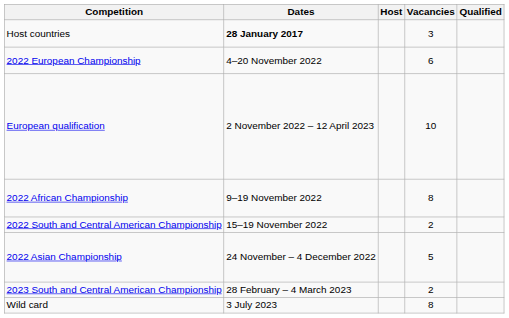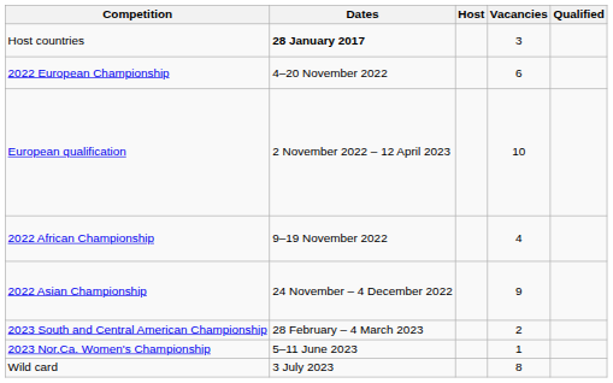 <table class="wikitable">
 <tr>
 <th>Competition</th>
 <th>Dates</th>
 <th>Host</th>
 <th>Vacancies</th>
 <th>Qualified</th>
 </tr>
 <tr>
 <td>Host countries</td>
 <td><strong>28 January 2017</strong></td>
 <td></td>
 <td style="text-align: center;">3</td>
 <td><br><br></td>
 </tr>
 <tr>
 <td><a href='#'>2022 European Championship</a></td>
 <td>4–20 November 2022</td>
 <td><br><br></td>
 <td style="text-align: center;">6</td>
 <td><br><br></td>
 </tr>
 <tr>
 <td><a href='#'>European qualification</a></td>
 <td>2 November 2022 – 12 April 2023</td>
 <td></td>
 <td style="text-align: center;">10</td>
 <td><br><br><br><br><br><br><br><br><br></td>
 </tr>
 <tr>
 <td><a href='#'>2022 African Championship</a></td>
 <td>9–19 November 2022</td>
 <td></td>
-<td style="text-align: center;">8</td>
+<td style="text-align: center;">4</td>
 <td><br><br><br></td>
-</tr>
-<tr>
-<td><a href='#'>2022 South and Central American Championship</a></td>
-<td>15–19 November 2022</td>
-<td></td>
-<td style="text-align: center;">2</td>
-<td><br></td>
 </tr>
 <tr>
 <td><a href='#'>2022 Asian Championship</a></td>
 <td>24 November – 4 December 2022</td>
 <td></td>
-<td style="text-align: center;">5</td>
+<td style="text-align: center;">9</td>
 <td><br><br><br><br></td>
 </tr>
 <tr>
 <td><a href='#'>2023 South and Central American Championship</a></td>
 <td>28 February – 4 March 2023</td>
 <td></td>
 <td style="text-align: center;">2</td>
 <td><br></td>
 </tr>
 <tr>
+<td><a href='#'>2023 Nor.Ca. Women's Championship</a></td>
+<td>5–11 June 2023</td>
+<td></td>
+<td style="text-align: center;">1</td>
+<td></td>
+</tr>
+<tr>
 <td>Wild card</td>
 <td>3 July 2023</td>
 <td></td>
 <td style="text-align: center;">8</td>
 <td><br></td>
 </tr>
 </table>
